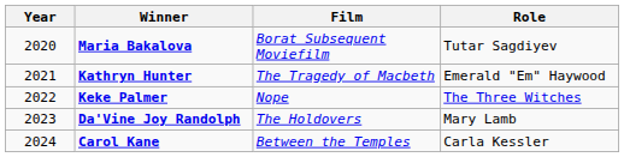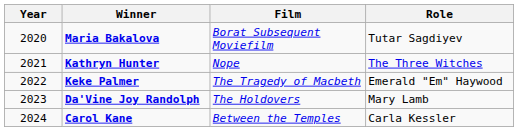 <table class="wikitable" width="95%" cellpadding="5">
 <tr>
 <th width="100"><strong>Year</strong></th>
 <th width="300"><strong>Winner</strong></th>
 <th width="300"><strong>Film</strong></th>
 <th width="300"><strong>Role</strong></th>
 </tr>
 <tr>
 <td style="text-align:center;">2020</td>
 <td><strong><a href='#'>Maria Bakalova</a></strong></td>
 <td><em><a href='#'>Borat Subsequent Moviefilm</a></em></td>
 <td>Tutar Sagdiyev</td>
 </tr>
 <tr>
 <td style="text-align:center;">2021</td>
 <td><strong><a href='#'>Kathryn Hunter</a></strong></td>
-<td><em><a href='#'>The Tragedy of Macbeth</a></em></td>
-<td>Emerald "Em" Haywood</td>
+<td><em><a href='#'>Nope</a></em></td>
+<td><a href='#'>The Three Witches</a></td>
 </tr>
 <tr>
 <td style="text-align:center;">2022</td>
 <td><strong><a href='#'>Keke Palmer</a></strong></td>
-<td><em><a href='#'>Nope</a></em></td>
-<td><a href='#'>The Three Witches</a></td>
+<td><em><a href='#'>The Tragedy of Macbeth</a></em></td>
+<td>Emerald "Em" Haywood</td>
 </tr>
 <tr>
 <td style="text-align:center;">2023</td>
 <td><strong><a href='#'>Da'Vine Joy Randolph</a></strong></td>
 <td><em><a href='#'>The Holdovers</a></em></td>
 <td>Mary Lamb</td>
 </tr>
 <tr>
 <td style="text-align:center;">2024</td>
 <td><strong><a href='#'>Carol Kane</a></strong></td>
 <td><em><a href='#'>Between the Temples</a></em></td>
 <td>Carla Kessler</td>
 </tr>
 </table>
